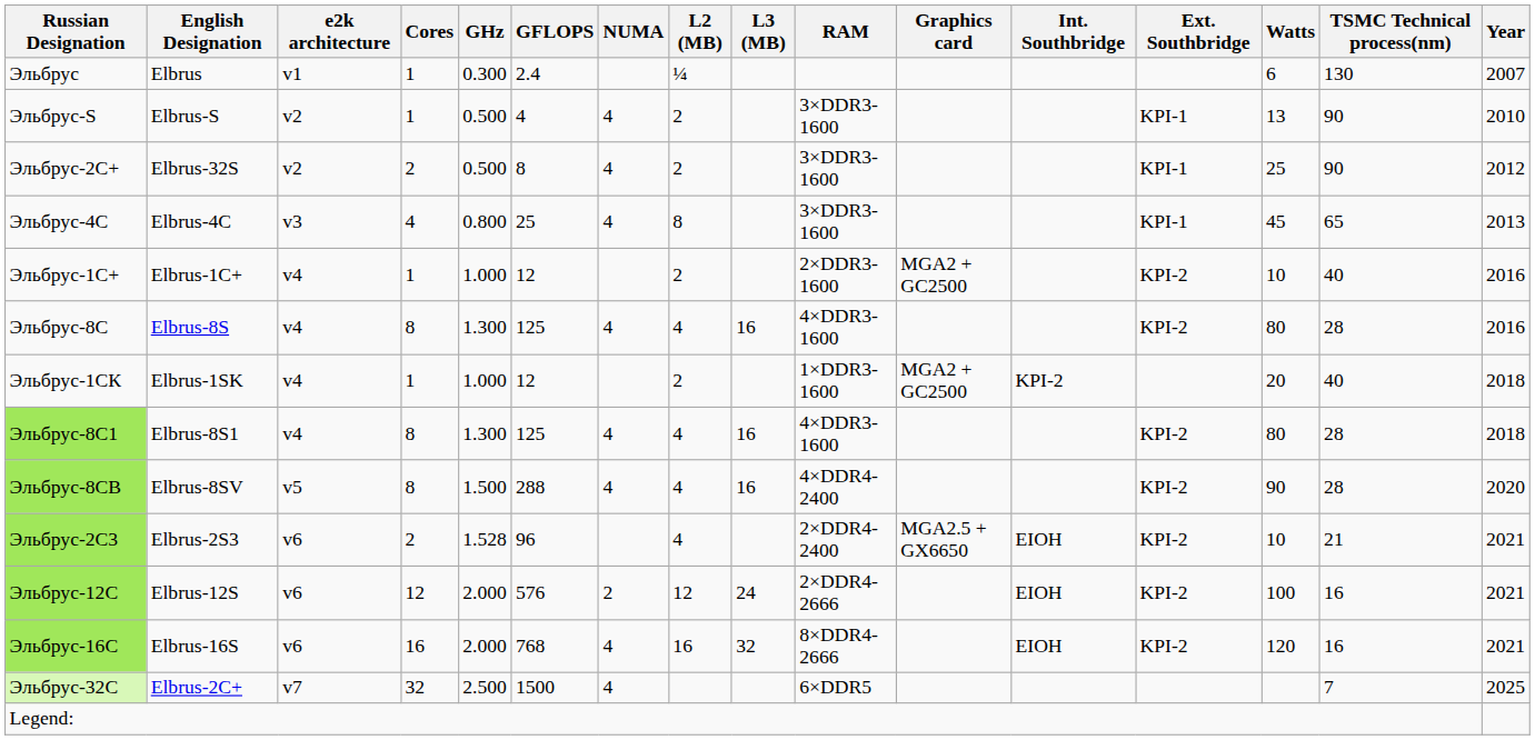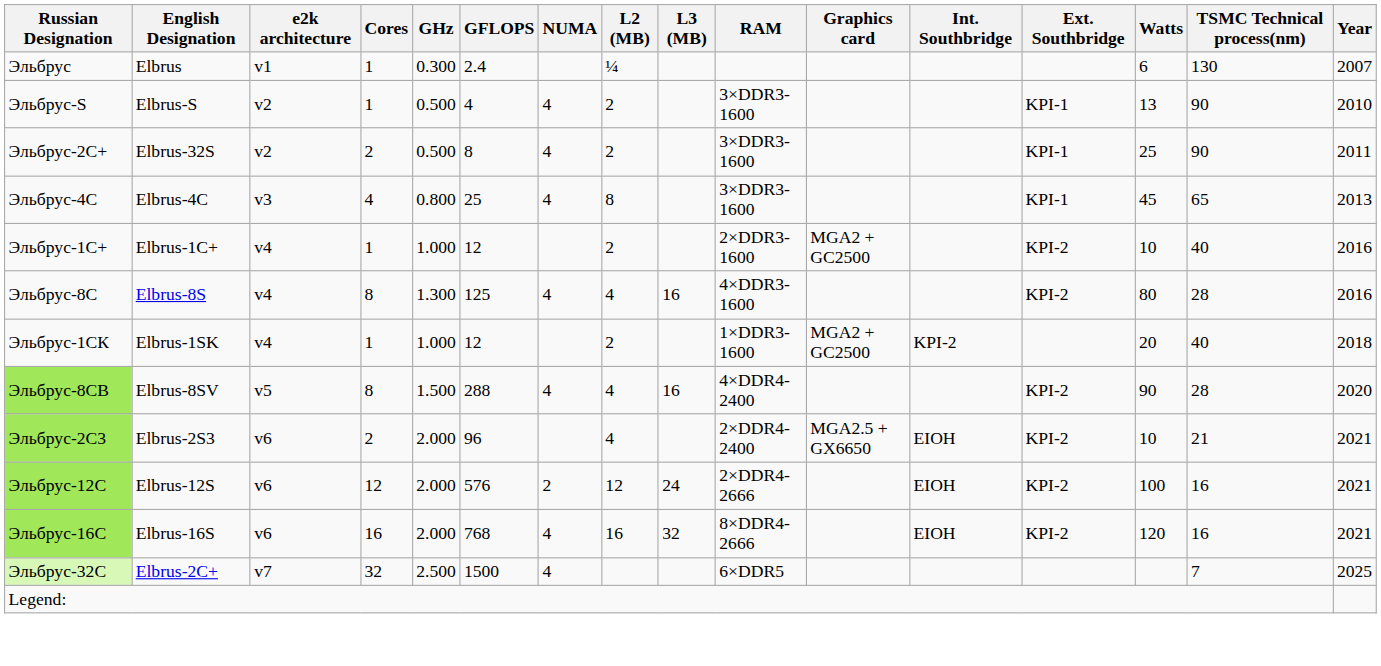 <table class="wikitable sortable mw-datatable">
 <tr>
 <th>Russian Designation</th>
 <th>English Designation</th>
 <th>e2k architecture</th>
 <th>Cores</th>
 <th>GHz</th>
 <th>GFLOPS</th>
 <th>NUMA</th>
 <th>L2 (MB)</th>
 <th>L3 (MB)</th>
 <th>RAM</th>
 <th>Graphics card</th>
 <th>Int. Southbridge</th>
 <th>Ext. Southbridge</th>
 <th>Watts</th>
 <th>TSMC Technical process(nm)</th>
 <th>Year</th>
 </tr>
 <tr>
 <td>Эльбрус</td>
 <td>Elbrus</td>
 <td>v1</td>
 <td>1</td>
 <td>0.300</td>
 <td>2.4</td>
 <td></td>
 <td>¼</td>
 <td></td>
 <td></td>
 <td></td>
 <td></td>
 <td></td>
 <td>6</td>
 <td>130 </td>
 <td>2007</td>
 </tr>
 <tr>
 <td>Эльбрус-S</td>
 <td>Elbrus-S</td>
 <td>v2</td>
 <td>1</td>
 <td>0.500</td>
 <td>4</td>
 <td>4</td>
 <td>2</td>
 <td></td>
 <td>3×DDR3-1600</td>
 <td></td>
 <td></td>
 <td>KPI-1</td>
 <td>13</td>
 <td>90 </td>
 <td>2010</td>
 </tr>
 <tr>
 <td>Эльбрус-2C+</td>
 <td>Elbrus-32S</td>
 <td>v2</td>
 <td>2</td>
 <td>0.500</td>
 <td>8</td>
 <td>4</td>
 <td>2</td>
 <td></td>
 <td>3×DDR3-1600</td>
 <td></td>
 <td></td>
 <td>KPI-1</td>
 <td>25</td>
 <td>90 </td>
-<td>2012</td>
+<td>2011</td>
 </tr>
 <tr>
 <td>Эльбрус-4С</td>
 <td>Elbrus-4C</td>
 <td>v3</td>
 <td>4</td>
 <td>0.800</td>
 <td>25</td>
 <td>4</td>
 <td>8</td>
 <td></td>
 <td>3×DDR3-1600</td>
 <td></td>
 <td></td>
 <td>KPI-1</td>
 <td>45</td>
 <td>65 </td>
 <td>2013</td>
 </tr>
 <tr>
 <td>Эльбрус-1С+</td>
 <td>Elbrus-1C+</td>
 <td>v4</td>
 <td>1</td>
 <td>1.000</td>
 <td>12</td>
 <td></td>
 <td>2</td>
 <td></td>
 <td>2×DDR3-1600</td>
 <td>MGA2 + GC2500</td>
 <td></td>
 <td>KPI-2</td>
 <td>10</td>
 <td>40 </td>
 <td>2016</td>
 </tr>
 <tr>
 <td>Эльбрус-8С</td>
 <td><a href='#'>Elbrus-8S</a></td>
 <td>v4</td>
 <td>8</td>
 <td>1.300</td>
 <td>125</td>
 <td>4</td>
 <td>4</td>
 <td>16</td>
 <td>4×DDR3-1600</td>
 <td></td>
 <td></td>
 <td>KPI-2</td>
 <td>80</td>
 <td>28 </td>
 <td>2016</td>
 </tr>
 <tr>
 <td>Эльбрус-1СК</td>
 <td>Elbrus-1SK</td>
 <td>v4</td>
 <td>1</td>
 <td>1.000</td>
 <td>12</td>
 <td></td>
 <td>2</td>
 <td></td>
 <td>1×DDR3-1600</td>
 <td>MGA2 + GC2500</td>
 <td>KPI-2</td>
 <td></td>
 <td>20</td>
 <td>40 </td>
 <td>2018</td>
 </tr>
 <tr>
-<td style="background:#a0e75a;">Эльбрус-8С1</td>
-<td>Elbrus-8S1</td>
-<td>v4</td>
-<td>8</td>
-<td>1.300</td>
-<td>125</td>
-<td>4</td>
-<td>4</td>
-<td>16</td>
-<td>4×DDR3-1600</td>
-<td></td>
-<td></td>
-<td>KPI-2</td>
-<td>80</td>
-<td>28 </td>
-<td>2018</td>
-</tr>
-<tr>
 <td style="background:#a0e75a;">Эльбрус-8СВ</td>
 <td>Elbrus-8SV</td>
 <td>v5</td>
 <td>8</td>
 <td>1.500</td>
 <td>288</td>
 <td>4</td>
 <td>4</td>
 <td>16</td>
 <td>4×DDR4-2400</td>
 <td></td>
 <td></td>
 <td>KPI-2</td>
 <td>90</td>
 <td>28 </td>
 <td>2020</td>
 </tr>
 <tr>
 <td style="background:#a0e75a;">Эльбрус-2С3</td>
 <td>Elbrus-2S3</td>
 <td>v6</td>
 <td>2</td>
-<td>1.528</td>
+<td>2.000</td>
 <td>96</td>
 <td></td>
 <td>4</td>
 <td></td>
 <td>2×DDR4-2400</td>
 <td>MGA2.5 + GX6650</td>
 <td>EIOH</td>
 <td>KPI-2</td>
 <td>10</td>
 <td>21 </td>
 <td>2021</td>
 </tr>
 <tr>
 <td style="background:#a0e75a;">Эльбрус-12C</td>
 <td>Elbrus-12S</td>
 <td>v6</td>
 <td>12</td>
 <td>2.000</td>
 <td>576</td>
 <td>2</td>
 <td>12</td>
 <td>24</td>
 <td>2×DDR4-2666</td>
 <td></td>
 <td>EIOH</td>
 <td>KPI-2</td>
 <td>100</td>
 <td>16 </td>
 <td>2021</td>
 </tr>
 <tr>
 <td style="background:#a0e75a;">Эльбрус-16C</td>
 <td>Elbrus-16S</td>
 <td>v6</td>
 <td>16</td>
 <td>2.000</td>
 <td>768</td>
 <td>4</td>
 <td>16</td>
 <td>32</td>
 <td>8×DDR4-2666</td>
 <td></td>
 <td>EIOH</td>
 <td>KPI-2</td>
 <td>120</td>
 <td>16 </td>
 <td>2021</td>
 </tr>
 <tr>
 <td style="background:#d8f8b8;">Эльбрус-32C</td>
 <td><a href='#'>Elbrus-2C+</a></td>
 <td>v7</td>
 <td>32</td>
 <td>2.500</td>
 <td>1500</td>
 <td>4</td>
 <td></td>
 <td></td>
 <td>6×DDR5</td>
 <td></td>
 <td></td>
 <td></td>
 <td></td>
 <td>7 </td>
 <td>2025</td>
 </tr>
 <tr>
 <td colspan="15">Legend:   </td>
 </tr>
 </table>
